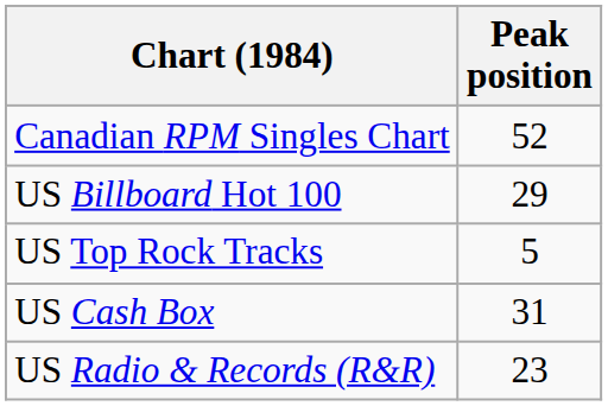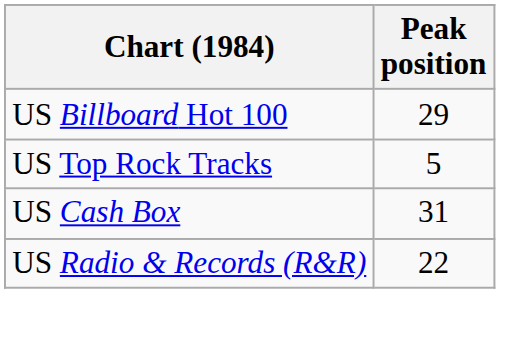 <table class="wikitable sortable">
 <tr>
 <th>Chart (1984)</th>
 <th>Peak<br>position</th>
-</tr>
-<tr>
-<td><a href='#'>Canadian <em>RPM</em> Singles Chart</a></td>
-<td align="center">52</td>
 </tr>
 <tr>
 <td>US <a href='#'><em>Billboard</em> Hot 100</a></td>
 <td align="center">29</td>
 </tr>
 <tr>
 <td>US <a href='#'>Top Rock Tracks</a></td>
 <td align="center">5</td>
 </tr>
 <tr>
 <td>US <a href='#'><em>Cash Box</em></a></td>
 <td align="center">31</td>
 </tr>
 <tr>
 <td>US <em><a href='#'>Radio & Records (R&R)</a></em></td>
-<td align="center">23</td>
+<td align="center">22</td>
 </tr>
 </table>
